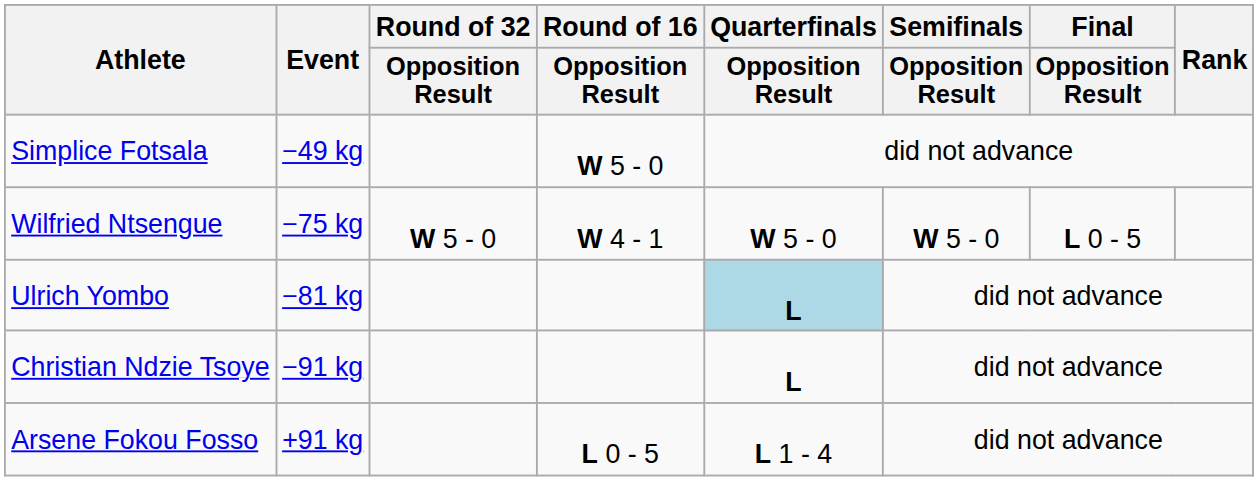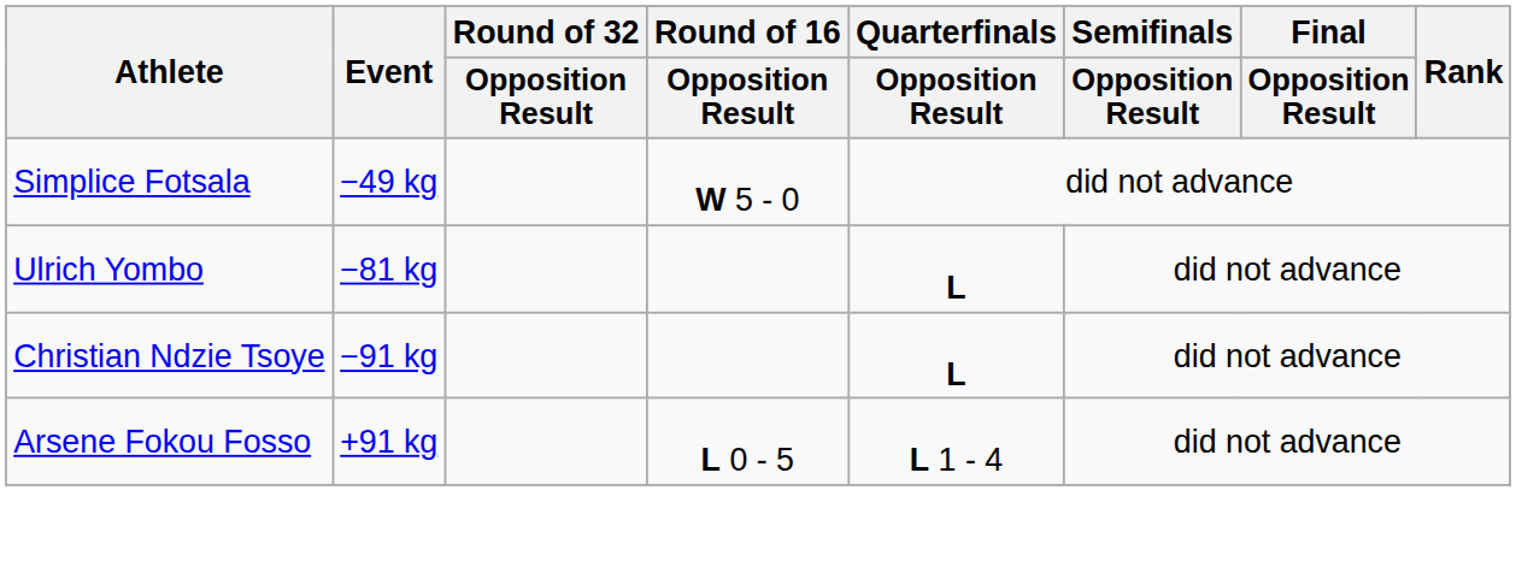 <table class="wikitable" style="font-size:90%;">
 <tr>
 <th rowspan=2>Athlete</th>
 <th rowspan=2>Event</th>
 <th>Round of 32</th>
 <th>Round of 16</th>
 <th>Quarterfinals</th>
 <th>Semifinals</th>
 <th>Final</th>
 <th rowspan=2>Rank</th>
 </tr>
 <tr style="font-size:95%">
 <th>Opposition<br>Result</th>
 <th>Opposition<br>Result</th>
 <th>Opposition<br>Result</th>
 <th>Opposition<br>Result</th>
 <th>Opposition<br>Result</th>
 </tr>
 <tr align=center>
 <td align=left><a href='#'>Simplice Fotsala</a></td>
 <td align=left><a href='#'>−49 kg</a></td>
 <td></td>
 <td><br><strong>W</strong> 5 - 0</td>
 <td colspan=4>did not advance</td>
 </tr>
 <tr align=center>
-<td align=left><a href='#'>Wilfried Ntsengue</a></td>
-<td align=left><a href='#'>−75 kg</a></td>
-<td><br><strong>W</strong> 5 - 0</td>
-<td><br><strong>W</strong> 4 - 1</td>
-<td><br><strong>W</strong> 5 - 0</td>
-<td><br><strong>W</strong> 5 - 0</td>
-<td><br><strong>L</strong> 0 - 5</td>
-<td></td>
-</tr>
-<tr align=center>
 <td align=left><a href='#'>Ulrich Yombo</a></td>
 <td align=left><a href='#'>−81 kg</a></td>
 <td></td>
 <td></td>
-<td style="background: lightblue;"><br><strong>L</strong> </td>
+<td><br><strong>L</strong> </td>
 <td colspan=3>did not advance</td>
 </tr>
 <tr align=center>
 <td align=left><a href='#'>Christian Ndzie Tsoye</a></td>
 <td align=left><a href='#'>−91 kg</a></td>
 <td></td>
 <td></td>
 <td><br><strong>L</strong> </td>
 <td colspan=3>did not advance</td>
 </tr>
 <tr align=center>
 <td align=left><a href='#'>Arsene Fokou Fosso</a></td>
 <td align=left><a href='#'>+91 kg</a></td>
 <td></td>
 <td><br><strong>L</strong> 0 - 5</td>
 <td><br><strong>L</strong> 1 - 4</td>
 <td colspan=3>did not advance</td>
 </tr>
 </table>
